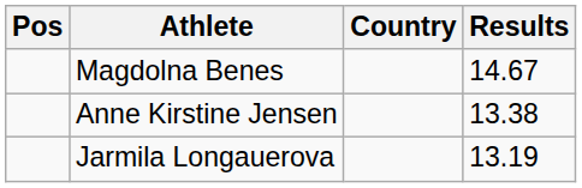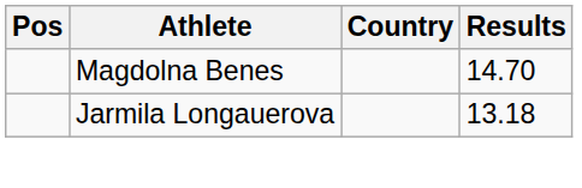 <table class="wikitable">
 <tr>
 <th>Pos</th>
 <th>Athlete</th>
 <th>Country</th>
 <th>Results</th>
 </tr>
 <tr>
 <td align="center"></td>
 <td>Magdolna Benes</td>
 <td></td>
-<td>14.67</td>
-</tr>
-<tr>
-<td align="center"></td>
-<td>Anne Kirstine Jensen</td>
-<td></td>
-<td>13.38</td>
+<td>14.70</td>
 </tr>
 <tr>
 <td align="center"></td>
 <td>Jarmila Longauerova</td>
 <td></td>
-<td>13.19</td>
+<td>13.18</td>
 </tr>
 </table>
